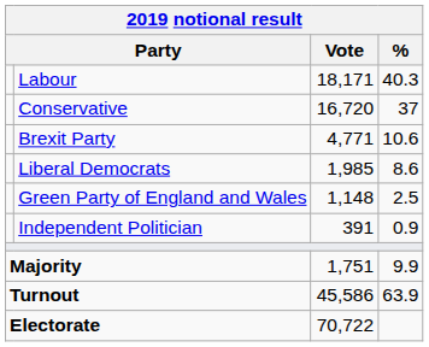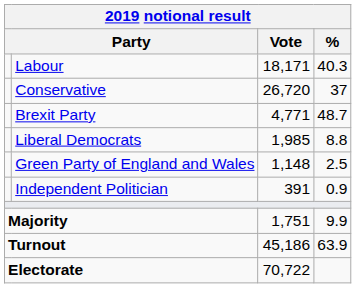 <table class="wikitable">
 <tr>
 <th colspan="4"><a href='#'>2019</a> <a href='#'>notional result</a></th>
 </tr>
 <tr>
 <th bgcolor="#DDDDFF" width="130px" colspan="2">Party</th>
 <th bgcolor="#DDDDFF" width="50px">Vote</th>
 <th bgcolor="#DDDDFF" width="30px">%</th>
 </tr>
 <tr>
 <td></td>
 <td><a href='#'>Labour</a></td>
 <td align=right>18,171</td>
 <td align=right>40.3</td>
 </tr>
 <tr>
 <td></td>
 <td><a href='#'>Conservative</a></td>
-<td align=right>16,720</td>
+<td align=right>26,720</td>
 <td align=right>37</td>
 </tr>
 <tr>
 <td></td>
 <td><a href='#'>Brexit Party</a></td>
 <td align=right>4,771</td>
-<td align=right>10.6</td>
+<td align=right>48.7</td>
 </tr>
 <tr>
 <td></td>
 <td><a href='#'>Liberal Democrats</a></td>
 <td align=right>1,985</td>
-<td align=right>8.6</td>
+<td align=right>8.8</td>
 </tr>
 <tr>
 <td></td>
 <td><a href='#'>Green Party of England and Wales</a></td>
 <td align=right>1,148</td>
 <td align=right>2.5</td>
 </tr>
 <tr>
 <td></td>
 <td><a href='#'>Independent Politician</a></td>
 <td align=right>391</td>
 <td align=right>0.9</td>
 </tr>
 <tr>
 <td colspan="4" bgcolor="#EAECF0"></td>
 </tr>
 <tr>
 <td colspan="2"><strong>Majority</strong></td>
 <td align=right>1,751</td>
 <td align=right>9.9</td>
 </tr>
 <tr>
 <td colspan="2"><strong>Turnout</strong></td>
-<td align=right>45,586</td>
+<td align=right>45,186</td>
 <td align=right>63.9</td>
 </tr>
 <tr>
 <td colspan="2"><strong>Electorate</strong></td>
 <td align=right>70,722</td>
 </tr>
 </table>
